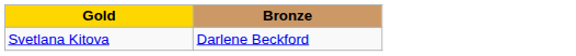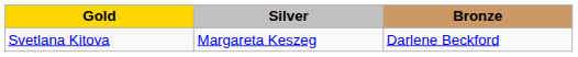 <table class="wikitable" style="text-align:left">
 <tr align="center">
 <td width=200 bgcolor=gold><strong>Gold</strong></td>
+<td width=200 bgcolor=silver><strong>Silver</strong></td>
 <td width=200 bgcolor=CC9966><strong>Bronze</strong></td>
 </tr>
 <tr>
 <td><a href='#'>Svetlana Kitova</a><br><em></em></td>
+<td><a href='#'>Margareta Keszeg</a><br><em></em></td>
 <td><a href='#'>Darlene Beckford</a><br><em></em></td>
 </tr>
 </table>
